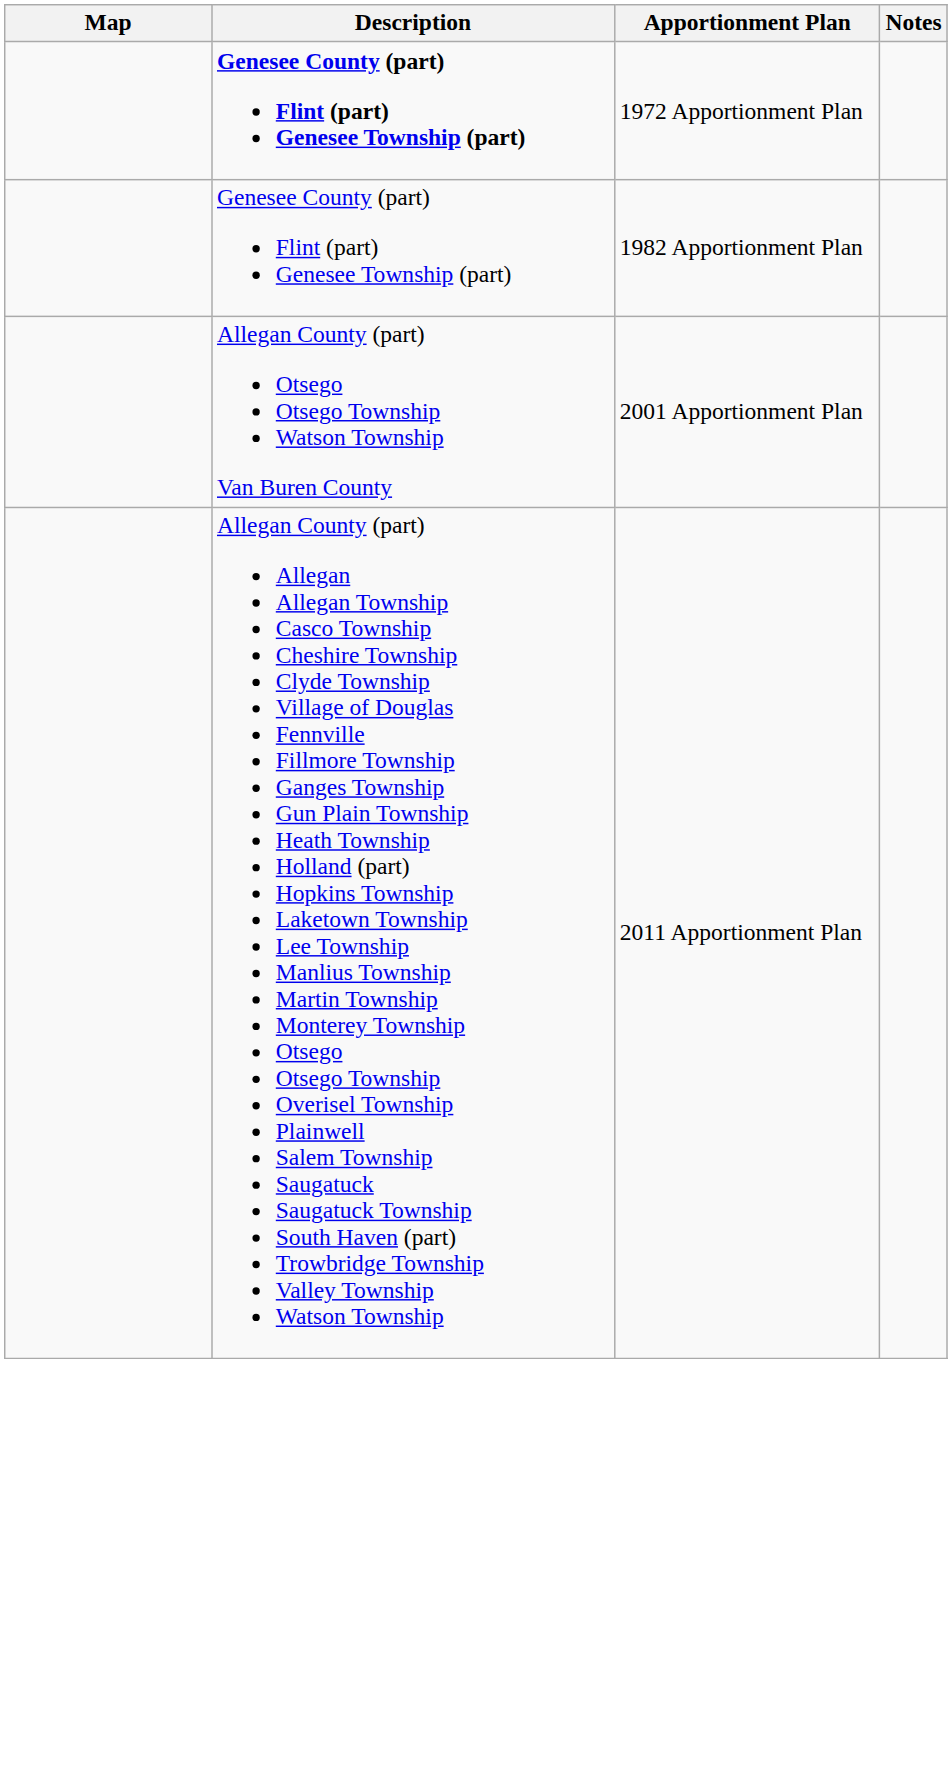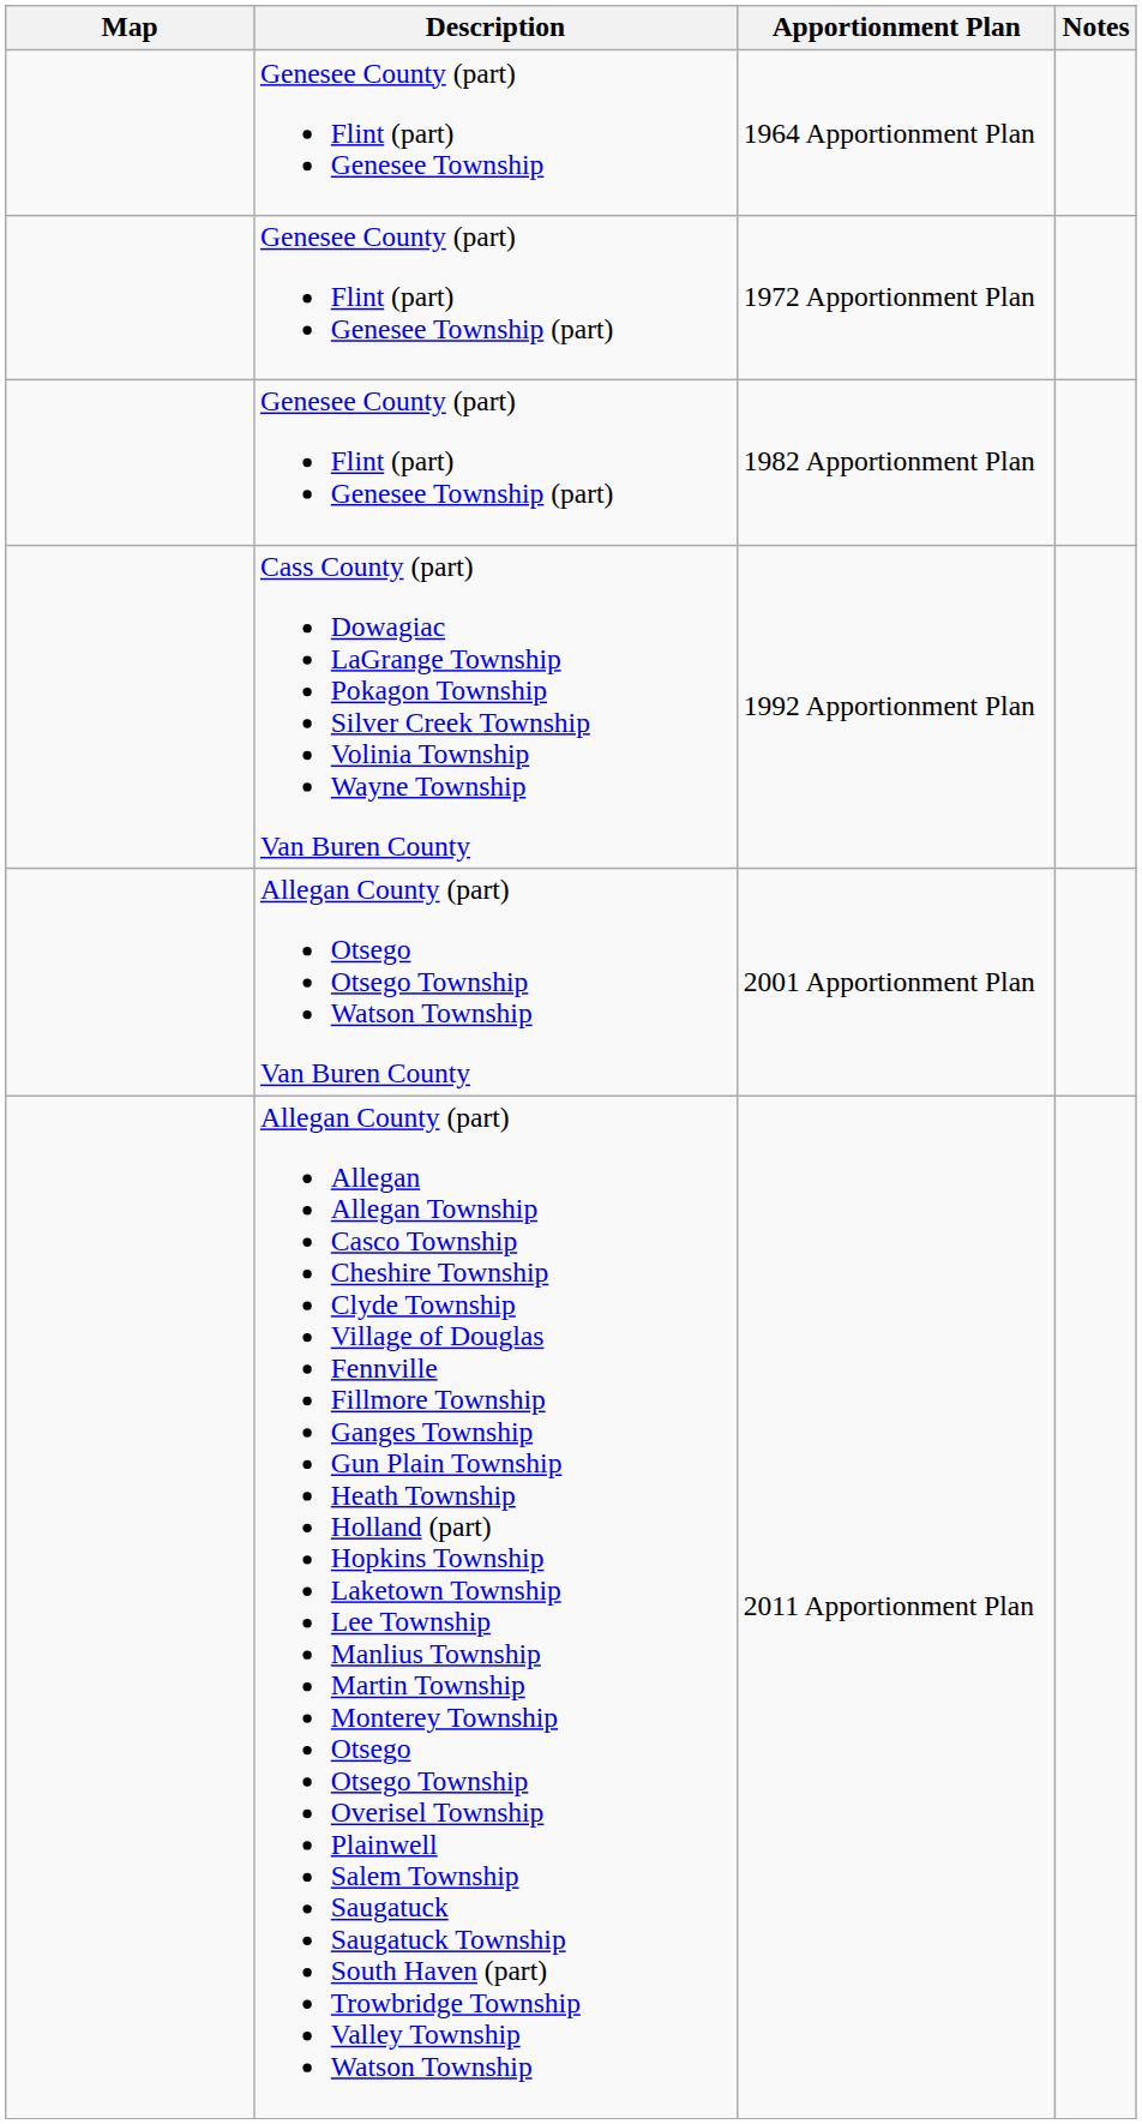 <table class="wikitable sortable">
 <tr>
 <th style="width:100pt;">Map</th>
 <th style="width:200pt;">Description</th>
 <th style="width:130pt;">Apportionment Plan</th>
 <th style="width:15pt;">Notes</th>
 </tr>
 <tr>
 <td></td>
-<td><strong><a href='#'>Genesee County</a> (part)<br><ul><li><a href='#'>Flint</a> (part)</li><li><a href='#'>Genesee Township</a> (part)</li></ul></strong></td>
+<td><a href='#'>Genesee County</a> (part)<br><ul><li><a href='#'>Flint</a> (part)</li><li><a href='#'>Genesee Township</a></li></ul></td>
+<td>1964 Apportionment Plan</td>
+<td></td>
+</tr>
+<tr>
+<td></td>
+<td><a href='#'>Genesee County</a> (part)<br><ul><li><a href='#'>Flint</a> (part)</li><li><a href='#'>Genesee Township</a> (part)</li></ul></td>
 <td>1972 Apportionment Plan</td>
 <td></td>
 </tr>
 <tr>
 <td></td>
 <td><a href='#'>Genesee County</a> (part)<br><ul><li><a href='#'>Flint</a> (part)</li><li><a href='#'>Genesee Township</a> (part)</li></ul></td>
 <td>1982 Apportionment Plan</td>
+<td></td>
+</tr>
+<tr>
+<td></td>
+<td><a href='#'>Cass County</a> (part)<br><ul><li><a href='#'>Dowagiac</a></li><li><a href='#'>LaGrange Township</a></li><li><a href='#'>Pokagon Township</a></li><li><a href='#'>Silver Creek Township</a></li><li><a href='#'>Volinia Township</a></li><li><a href='#'>Wayne Township</a></li></ul><a href='#'>Van Buren County</a></td>
+<td>1992 Apportionment Plan</td>
 <td></td>
 </tr>
 <tr>
 <td></td>
 <td><a href='#'>Allegan County</a> (part)<br><ul><li><a href='#'>Otsego</a></li><li><a href='#'>Otsego Township</a></li><li><a href='#'>Watson Township</a></li></ul><a href='#'>Van Buren County</a></td>
 <td>2001 Apportionment Plan</td>
 <td></td>
 </tr>
 <tr>
 <td></td>
 <td><a href='#'>Allegan County</a> (part)<br><ul><li><a href='#'>Allegan</a></li><li><a href='#'>Allegan Township</a></li><li><a href='#'>Casco Township</a></li><li><a href='#'>Cheshire Township</a></li><li><a href='#'>Clyde Township</a></li><li><a href='#'>Village of Douglas</a></li><li><a href='#'>Fennville</a></li><li><a href='#'>Fillmore Township</a></li><li><a href='#'>Ganges Township</a></li><li><a href='#'>Gun Plain Township</a></li><li><a href='#'>Heath Township</a></li><li><a href='#'>Holland</a> (part)</li><li><a href='#'>Hopkins Township</a></li><li><a href='#'>Laketown Township</a></li><li><a href='#'>Lee Township</a></li><li><a href='#'>Manlius Township</a></li><li><a href='#'>Martin Township</a></li><li><a href='#'>Monterey Township</a></li><li><a href='#'>Otsego</a></li><li><a href='#'>Otsego Township</a></li><li><a href='#'>Overisel Township</a></li><li><a href='#'>Plainwell</a></li><li><a href='#'>Salem Township</a></li><li><a href='#'>Saugatuck</a></li><li><a href='#'>Saugatuck Township</a></li><li><a href='#'>South Haven</a> (part)</li><li><a href='#'>Trowbridge Township</a></li><li><a href='#'>Valley Township</a></li><li><a href='#'>Watson Township</a></li></ul></td>
 <td>2011 Apportionment Plan</td>
 <td></td>
 </tr>
 <tr>
 </tr>
 </table>
